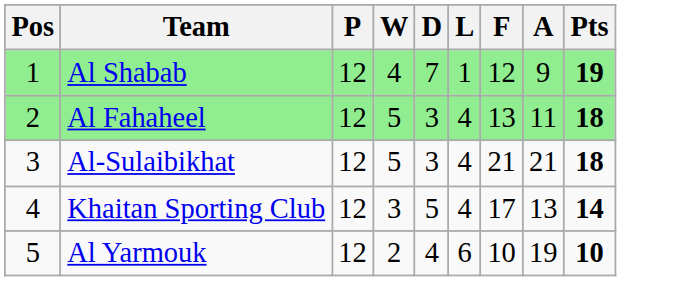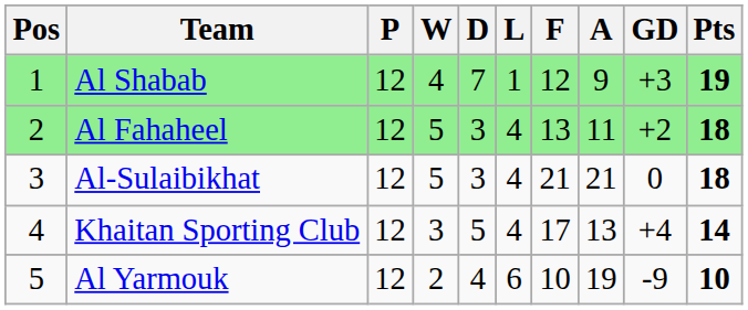 <table class="wikitable sortable" style="text-align: center;">
 <tr>
 <th>Pos</th>
 <th>Team</th>
 <th>P</th>
 <th>W</th>
 <th>D</th>
 <th>L</th>
 <th>F</th>
 <th>A</th>
+<th>GD</th>
 <th>Pts</th>
 </tr>
 <tr style="background: #90EE90;">
 <td>1</td>
 <td align="left"><a href='#'>Al Shabab</a></td>
 <td>12</td>
 <td>4</td>
 <td>7</td>
 <td>1</td>
 <td>12</td>
 <td>9</td>
+<td>+3</td>
 <td><strong>19</strong></td>
 </tr>
 <tr style="background: #90EE90;">
 <td>2</td>
 <td align="left"><a href='#'>Al Fahaheel</a></td>
 <td>12</td>
 <td>5</td>
 <td>3</td>
 <td>4</td>
 <td>13</td>
 <td>11</td>
+<td>+2</td>
 <td><strong>18</strong></td>
 </tr>
 <tr>
 <td>3</td>
 <td align="left"><a href='#'>Al-Sulaibikhat</a></td>
 <td>12</td>
 <td>5</td>
 <td>3</td>
 <td>4</td>
 <td>21</td>
 <td>21</td>
+<td>0</td>
 <td><strong>18</strong></td>
 </tr>
 <tr>
 <td>4</td>
 <td align="left"><a href='#'>Khaitan Sporting Club</a></td>
 <td>12</td>
 <td>3</td>
 <td>5</td>
 <td>4</td>
 <td>17</td>
 <td>13</td>
+<td>+4</td>
 <td><strong>14</strong></td>
 </tr>
 <tr>
 <td>5</td>
 <td align="left"><a href='#'>Al Yarmouk</a></td>
 <td>12</td>
 <td>2</td>
 <td>4</td>
 <td>6</td>
 <td>10</td>
 <td>19</td>
+<td>-9</td>
 <td><strong>10</strong></td>
 </tr>
 </table>
